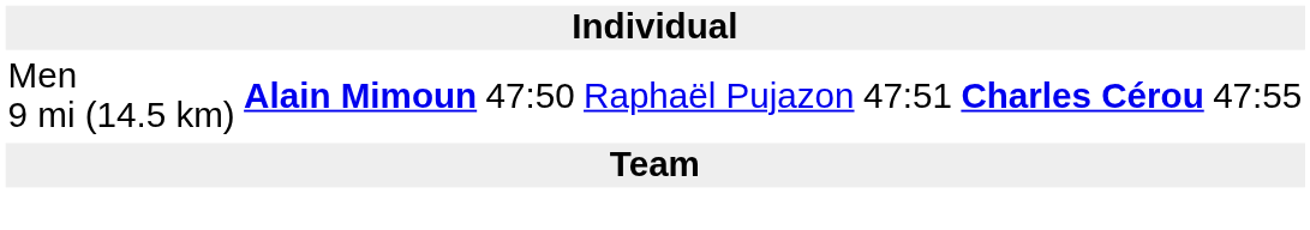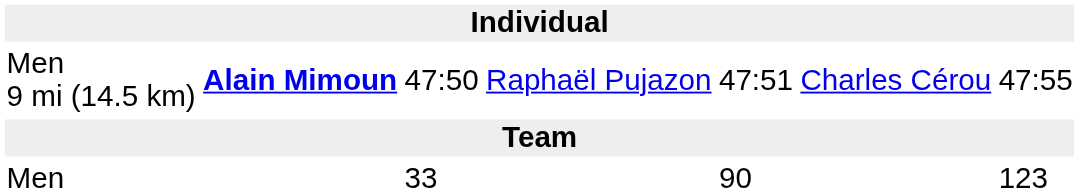 <table>
 <tr>
 <td colspan=7 bgcolor=#eeeeee style=text-align:center;><strong>Individual</strong></td>
 </tr>
 <tr>
 <td>Men<br>9 mi (14.5 km)</td>
 <td><strong><a href='#'>Alain Mimoun</a><br></strong></td>
 <td>47:50</td>
 <td><a href='#'>Raphaël Pujazon</a><br></td>
 <td>47:51</td>
-<td><strong><a href='#'>Charles Cérou</a><br></strong></td>
+<td><a href='#'>Charles Cérou</a><br></td>
 <td>47:55</td>
 </tr>
 <tr>
 <td colspan=7 bgcolor=#eeeeee style=text-align:center;><strong>Team</strong></td>
 </tr>
+<tr>
+<td>Men</td>
+<td></td>
+<td>33</td>
+<td></td>
+<td>90</td>
+<td></td>
+<td>123</td>
+</tr>
 </table>
